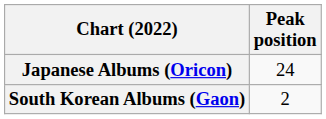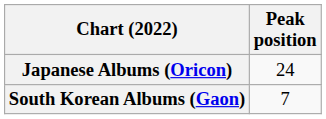 <table class="wikitable sortable plainrowheaders" style="text-align:center">
 <tr>
 <th scope="col">Chart (2022)</th>
 <th scope="col">Peak<br>position</th>
 </tr>
 <tr>
 <th scope="row">Japanese Albums (<a href='#'>Oricon</a>)</th>
 <td>24</td>
 </tr>
 <tr>
 <th scope="row">South Korean Albums (<a href='#'>Gaon</a>)</th>
-<td>2</td>
+<td>7</td>
 </tr>
 </table>
